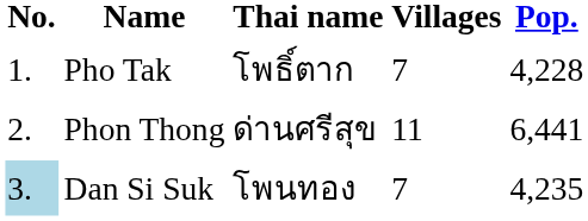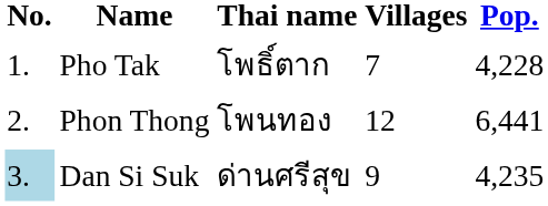 <table>
 <tr>
 <th>No.</th>
 <th>Name</th>
 <th>Thai name</th>
 <th>Villages</th>
 <th><a href='#'>Pop.</a></th>
 </tr>
 <tr>
 <td>1.</td>
 <td>Pho Tak</td>
 <td>โพธิ์ตาก</td>
 <td>7</td>
 <td>4,228</td>
 <td></td>
 </tr>
 <tr>
 <td>2.</td>
 <td>Phon Thong</td>
-<td>ด่านศรีสุข</td>
-<td>11</td>
+<td>โพนทอง</td>
+<td>12</td>
 <td>6,441</td>
 <td></td>
 </tr>
 <tr>
 <td style="background: lightblue;">3.</td>
 <td>Dan Si Suk</td>
-<td>โพนทอง</td>
-<td>7</td>
+<td>ด่านศรีสุข</td>
+<td>9</td>
 <td>4,235</td>
 <td></td>
 </tr>
 </table>
